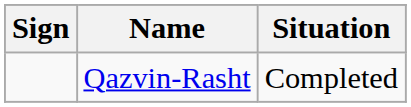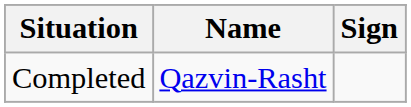 <table class="wikitable">
 <tr>
+<th>Situation</th>
+<th>Name</th>
 <th>Sign</th>
-<th>Name</th>
-<th>Situation</th>
 </tr>
 <tr>
+<td>Completed</td>
+<td><a href='#'>Qazvin-Rasht</a></td>
 <td></td>
-<td><a href='#'>Qazvin-Rasht</a></td>
-<td>Completed</td>
 </tr>
 </table>
